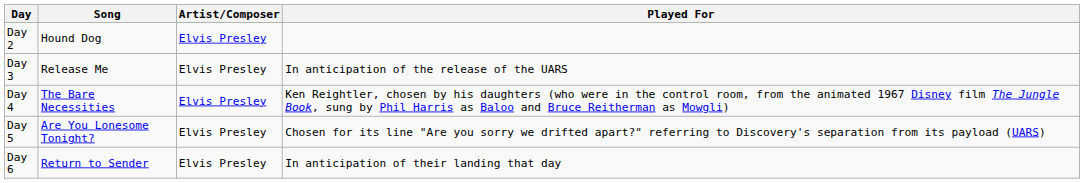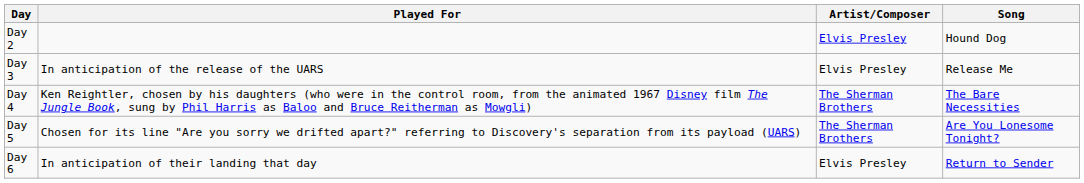 <table class="wikitable">
 <tr>
 <th>Day</th>
+<th>Played For</th>
+<th>Artist/Composer</th>
 <th>Song</th>
-<th>Artist/Composer</th>
-<th>Played For</th>
 </tr>
 <tr>
 <td>Day 2</td>
+<td></td>
+<td><a href='#'>Elvis Presley</a></td>
 <td>Hound Dog</td>
-<td><a href='#'>Elvis Presley</a></td>
-<td></td>
 </tr>
 <tr>
 <td>Day 3</td>
+<td>In anticipation of the release of the UARS</td>
+<td>Elvis Presley</td>
 <td>Release Me</td>
-<td>Elvis Presley</td>
-<td>In anticipation of the release of the UARS</td>
 </tr>
 <tr>
 <td>Day 4</td>
+<td>Ken Reightler, chosen by his daughters (who were in the control room, from the animated 1967 <a href='#'>Disney</a> film <em><a href='#'>The Jungle Book</a></em>, sung by <a href='#'>Phil Harris</a> as <a href='#'>Baloo</a> and <a href='#'>Bruce Reitherman</a> as <a href='#'>Mowgli</a>)</td>
+<td><a href='#'>The Sherman Brothers</a></td>
 <td><a href='#'>The Bare Necessities</a></td>
-<td><a href='#'>Elvis Presley</a></td>
-<td>Ken Reightler, chosen by his daughters (who were in the control room, from the animated 1967 <a href='#'>Disney</a> film <em><a href='#'>The Jungle Book</a></em>, sung by <a href='#'>Phil Harris</a> as <a href='#'>Baloo</a> and <a href='#'>Bruce Reitherman</a> as <a href='#'>Mowgli</a>)</td>
 </tr>
 <tr>
 <td>Day 5</td>
+<td>Chosen for its line "Are you sorry we drifted apart?" referring to Discovery's separation from its payload (<a href='#'>UARS</a>)</td>
+<td><a href='#'>The Sherman Brothers</a></td>
 <td><a href='#'>Are You Lonesome Tonight?</a></td>
-<td>Elvis Presley</td>
-<td>Chosen for its line "Are you sorry we drifted apart?" referring to Discovery's separation from its payload (<a href='#'>UARS</a>)</td>
 </tr>
 <tr>
 <td>Day 6</td>
+<td>In anticipation of their landing that day</td>
+<td>Elvis Presley</td>
 <td><a href='#'>Return to Sender</a></td>
-<td>Elvis Presley</td>
-<td>In anticipation of their landing that day</td>
 </tr>
 </table>
